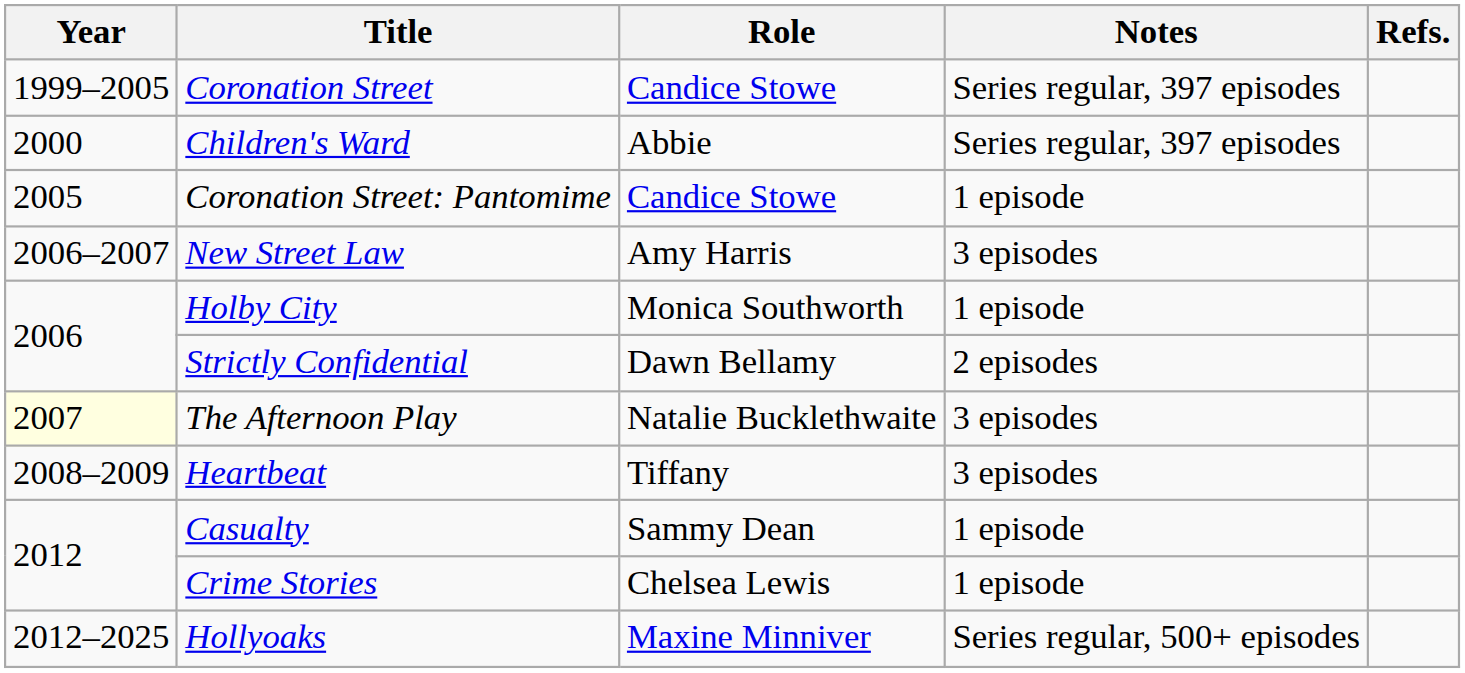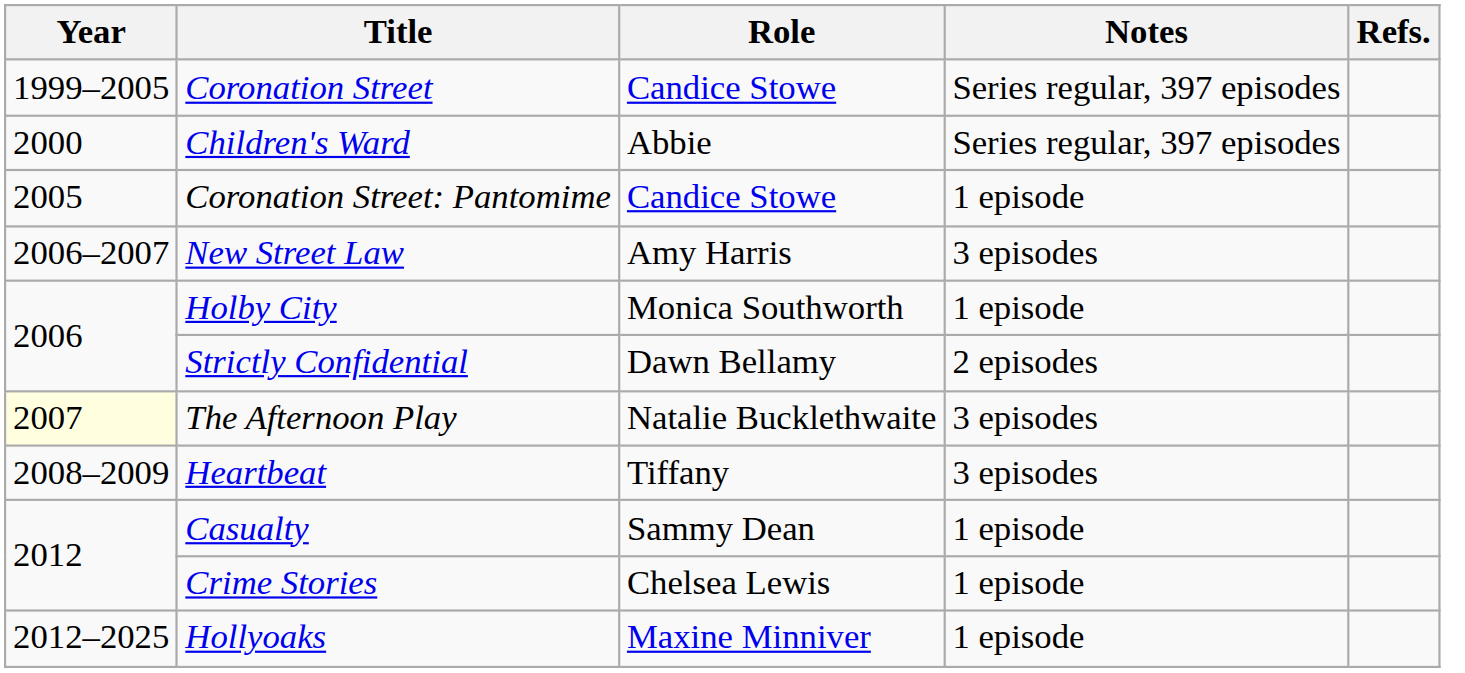 <table class="wikitable sortable">
 <tr>
 <th>Year</th>
 <th>Title</th>
 <th>Role</th>
 <th class="unsortable">Notes</th>
 <th>Refs.</th>
 </tr>
 <tr>
 <td>1999–2005</td>
 <td><em><a href='#'>Coronation Street</a></em></td>
 <td><a href='#'>Candice Stowe</a></td>
 <td>Series regular, 397 episodes</td>
 <td></td>
 </tr>
 <tr>
 <td>2000</td>
 <td><em><a href='#'>Children's Ward</a></em></td>
 <td>Abbie</td>
 <td>Series regular, 397 episodes</td>
 <td></td>
 </tr>
 <tr>
 <td>2005</td>
 <td><em>Coronation Street: Pantomime</em></td>
 <td><a href='#'>Candice Stowe</a></td>
 <td>1 episode</td>
 <td></td>
 </tr>
 <tr>
 <td>2006–2007</td>
 <td><em><a href='#'>New Street Law</a></em></td>
 <td>Amy Harris</td>
 <td>3 episodes</td>
 <td></td>
 </tr>
 <tr>
 <td rowspan=2>2006</td>
 <td><em><a href='#'>Holby City</a></em></td>
 <td>Monica Southworth</td>
 <td>1 episode</td>
 <td></td>
 </tr>
 <tr>
 <td><em><a href='#'>Strictly Confidential</a></em></td>
 <td>Dawn Bellamy</td>
 <td>2 episodes</td>
 <td></td>
 </tr>
 <tr>
 <td style="background: lightyellow;">2007</td>
 <td><em>The Afternoon Play</em></td>
 <td>Natalie Bucklethwaite</td>
 <td>3 episodes</td>
 <td></td>
 </tr>
 <tr>
 <td>2008–2009</td>
 <td><em><a href='#'>Heartbeat</a></em></td>
 <td>Tiffany</td>
 <td>3 episodes</td>
 <td></td>
 </tr>
 <tr>
 <td rowspan=2>2012</td>
 <td><em><a href='#'>Casualty</a></em></td>
 <td>Sammy Dean</td>
 <td>1 episode</td>
 <td></td>
 </tr>
 <tr>
 <td><em><a href='#'>Crime Stories</a></em></td>
 <td>Chelsea Lewis</td>
 <td>1 episode</td>
 <td></td>
 </tr>
 <tr>
 <td>2012–2025</td>
 <td><em><a href='#'>Hollyoaks</a></em></td>
 <td><a href='#'>Maxine Minniver</a></td>
-<td>Series regular, 500+ episodes</td>
+<td>1 episode</td>
 <td></td>
 </tr>
 </table>
